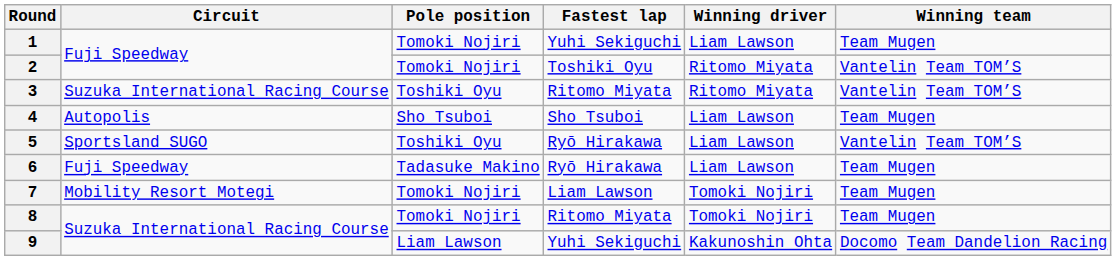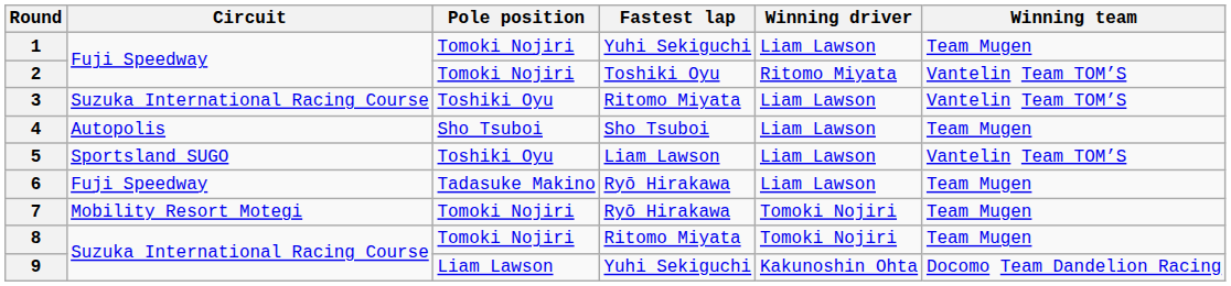 <table class="wikitable" style="font-size:85%">
 <tr>
 <th>Round</th>
 <th>Circuit</th>
 <th>Pole position</th>
 <th>Fastest lap</th>
 <th>Winning driver</th>
 <th>Winning team</th>
 </tr>
 <tr>
 <th>1</th>
 <td rowspan="2"><a href='#'>Fuji Speedway</a></td>
 <td> <a href='#'>Tomoki Nojiri</a></td>
 <td> <a href='#'>Yuhi Sekiguchi</a></td>
 <td> <a href='#'>Liam Lawson</a></td>
 <td> <a href='#'>Team Mugen</a></td>
 </tr>
 <tr>
 <th>2</th>
 <td> <a href='#'>Tomoki Nojiri</a></td>
 <td> <a href='#'>Toshiki Oyu</a></td>
 <td> <a href='#'>Ritomo Miyata</a></td>
 <td> <a href='#'>Vantelin</a> <a href='#'>Team TOM’S</a></td>
 </tr>
 <tr>
 <th>3</th>
 <td><a href='#'>Suzuka International Racing Course</a></td>
 <td> <a href='#'>Toshiki Oyu</a></td>
 <td> <a href='#'>Ritomo Miyata</a></td>
-<td> <a href='#'>Ritomo Miyata</a></td>
+<td> <a href='#'>Liam Lawson</a></td>
 <td> <a href='#'>Vantelin</a> <a href='#'>Team TOM’S</a></td>
 </tr>
 <tr>
 <th>4</th>
 <td><a href='#'>Autopolis</a></td>
 <td> <a href='#'>Sho Tsuboi</a></td>
 <td> <a href='#'>Sho Tsuboi</a></td>
 <td> <a href='#'>Liam Lawson</a></td>
 <td> <a href='#'>Team Mugen</a></td>
 </tr>
 <tr>
 <th>5</th>
 <td><a href='#'>Sportsland SUGO</a></td>
 <td> <a href='#'>Toshiki Oyu</a></td>
-<td> <a href='#'>Ryō Hirakawa</a></td>
+<td> <a href='#'>Liam Lawson</a></td>
 <td> <a href='#'>Liam Lawson</a></td>
 <td> <a href='#'>Vantelin</a> <a href='#'>Team TOM’S</a></td>
 </tr>
 <tr>
 <th>6</th>
 <td><a href='#'>Fuji Speedway</a></td>
 <td> <a href='#'>Tadasuke Makino</a></td>
 <td> <a href='#'>Ryō Hirakawa</a></td>
 <td> <a href='#'>Liam Lawson</a></td>
 <td> <a href='#'>Team Mugen</a></td>
 </tr>
 <tr>
 <th>7</th>
 <td><a href='#'>Mobility Resort Motegi</a></td>
 <td> <a href='#'>Tomoki Nojiri</a></td>
-<td> <a href='#'>Liam Lawson</a></td>
+<td> <a href='#'>Ryō Hirakawa</a></td>
 <td> <a href='#'>Tomoki Nojiri</a></td>
 <td> <a href='#'>Team Mugen</a></td>
 </tr>
 <tr>
 <th>8</th>
 <td rowspan="2"><a href='#'>Suzuka International Racing Course</a></td>
 <td> <a href='#'>Tomoki Nojiri</a></td>
 <td> <a href='#'>Ritomo Miyata</a></td>
 <td> <a href='#'>Tomoki Nojiri</a></td>
 <td> <a href='#'>Team Mugen</a></td>
 </tr>
 <tr>
 <th>9</th>
 <td> <a href='#'>Liam Lawson</a></td>
 <td> <a href='#'>Yuhi Sekiguchi</a></td>
 <td> <a href='#'>Kakunoshin Ohta</a></td>
 <td> <a href='#'>Docomo</a> <a href='#'>Team Dandelion Racing</a></td>
 </tr>
 </table>
